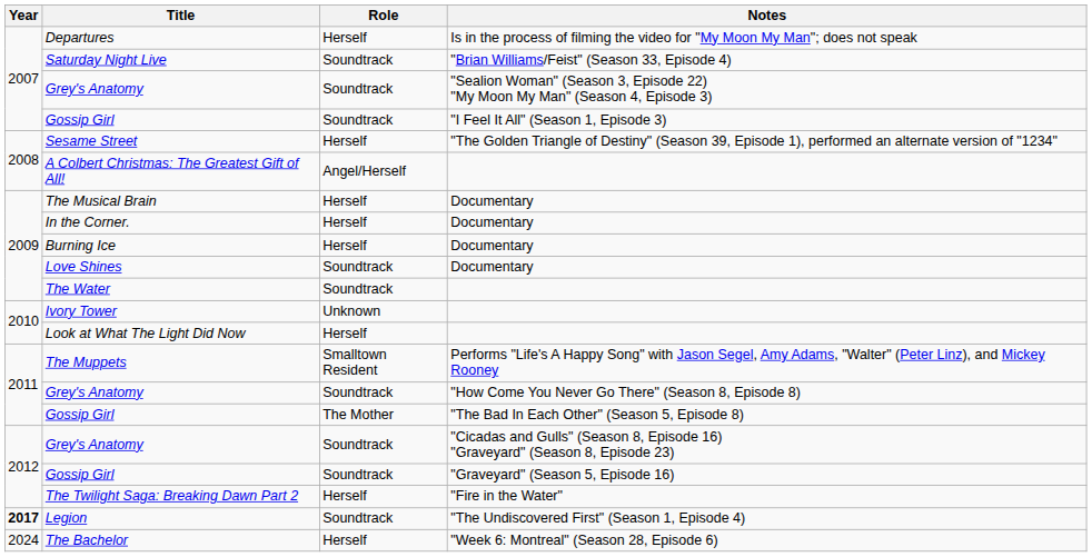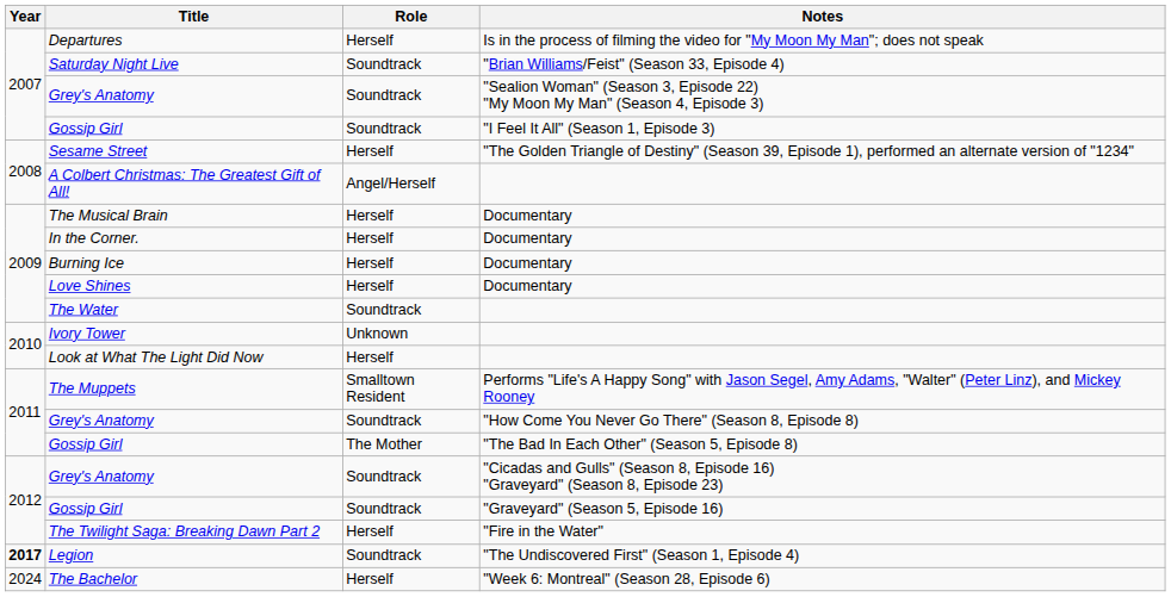 <table class="wikitable sortable">
 <tr>
 <th>Year</th>
 <th>Title</th>
 <th>Role</th>
 <th class="unsortable">Notes</th>
 </tr>
 <tr>
 <td rowspan="4">2007</td>
 <td><em>Departures</em></td>
 <td>Herself</td>
 <td>Is in the process of filming the video for "<a href='#'>My Moon My Man</a>"; does not speak</td>
 </tr>
 <tr>
 <td><em><a href='#'>Saturday Night Live</a></em></td>
 <td>Soundtrack</td>
 <td>"<a href='#'>Brian Williams</a>/Feist" (Season 33, Episode 4)</td>
 </tr>
 <tr>
 <td><em><a href='#'>Grey's Anatomy</a></em></td>
 <td>Soundtrack</td>
 <td>"Sealion Woman" (Season 3, Episode 22)<br>"My Moon My Man" (Season 4, Episode 3)</td>
 </tr>
 <tr>
 <td><em><a href='#'>Gossip Girl</a></em></td>
 <td>Soundtrack</td>
 <td>"I Feel It All" (Season 1, Episode 3)</td>
 </tr>
 <tr>
 <td rowspan=2>2008</td>
 <td><em><a href='#'>Sesame Street</a></em></td>
 <td>Herself</td>
 <td>"The Golden Triangle of Destiny" (Season 39, Episode 1), performed an alternate version of "1234"</td>
 </tr>
 <tr>
 <td><em><a href='#'>A Colbert Christmas: The Greatest Gift of All!</a></em></td>
 <td>Angel/Herself</td>
 <td></td>
 </tr>
 <tr>
 <td rowspan=5>2009</td>
 <td><em>The Musical Brain</em></td>
 <td>Herself</td>
 <td>Documentary</td>
 </tr>
 <tr>
 <td><em>In the Corner.</em></td>
 <td>Herself</td>
 <td>Documentary</td>
 </tr>
 <tr>
 <td><em>Burning Ice</em></td>
 <td>Herself</td>
 <td>Documentary</td>
 </tr>
 <tr>
 <td><em><a href='#'>Love Shines</a></em></td>
-<td>Soundtrack</td>
+<td>Herself</td>
 <td>Documentary</td>
 </tr>
 <tr>
 <td><em><a href='#'>The Water</a></em></td>
 <td>Soundtrack</td>
 <td></td>
 </tr>
 <tr>
 <td rowspan=2>2010</td>
 <td><em><a href='#'>Ivory Tower</a></em></td>
 <td>Unknown</td>
 <td></td>
 </tr>
 <tr>
 <td><em>Look at What The Light Did Now</em></td>
 <td>Herself</td>
 <td></td>
 </tr>
 <tr>
 <td rowspan="3">2011</td>
 <td><em><a href='#'>The Muppets</a></em></td>
 <td>Smalltown Resident</td>
 <td>Performs "Life's A Happy Song" with <a href='#'>Jason Segel</a>, <a href='#'>Amy Adams</a>, "Walter" (<a href='#'>Peter Linz</a>), and <a href='#'>Mickey Rooney</a></td>
 </tr>
 <tr>
 <td><em><a href='#'>Grey's Anatomy</a></em></td>
 <td>Soundtrack</td>
 <td>"How Come You Never Go There" (Season 8, Episode 8)</td>
 </tr>
 <tr>
 <td><em><a href='#'>Gossip Girl</a></em></td>
 <td>The Mother</td>
 <td>"The Bad In Each Other" (Season 5, Episode 8)</td>
 </tr>
 <tr>
 <td rowspan="3">2012</td>
 <td><em><a href='#'>Grey's Anatomy</a></em></td>
 <td>Soundtrack</td>
 <td>"Cicadas and Gulls" (Season 8, Episode 16)<br>"Graveyard" (Season 8, Episode 23)</td>
 </tr>
 <tr>
 <td><em><a href='#'>Gossip Girl</a></em></td>
 <td>Soundtrack</td>
 <td>"Graveyard" (Season 5, Episode 16)</td>
 </tr>
 <tr>
 <td><em><a href='#'>The Twilight Saga: Breaking Dawn Part 2</a></em></td>
 <td>Herself</td>
 <td>"Fire in the Water"</td>
 </tr>
 <tr>
 <td><strong>2017</strong></td>
 <td><em><a href='#'>Legion</a></em></td>
 <td>Soundtrack</td>
 <td>"The Undiscovered First" (Season 1, Episode 4)</td>
 </tr>
 <tr>
 <td>2024</td>
 <td><em><a href='#'>The Bachelor</a></em></td>
 <td>Herself</td>
 <td>"Week 6: Montreal" (Season 28, Episode 6)</td>
 </tr>
 </table>
